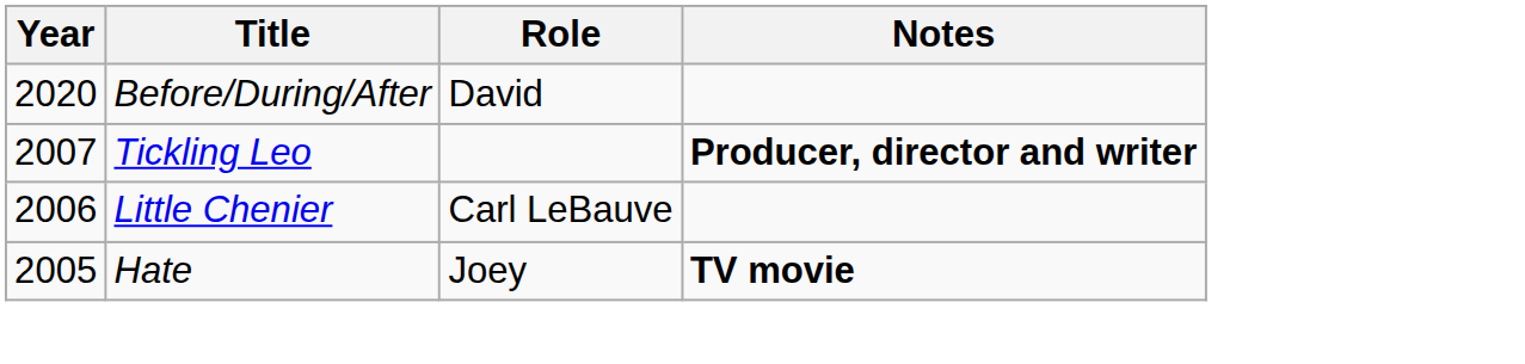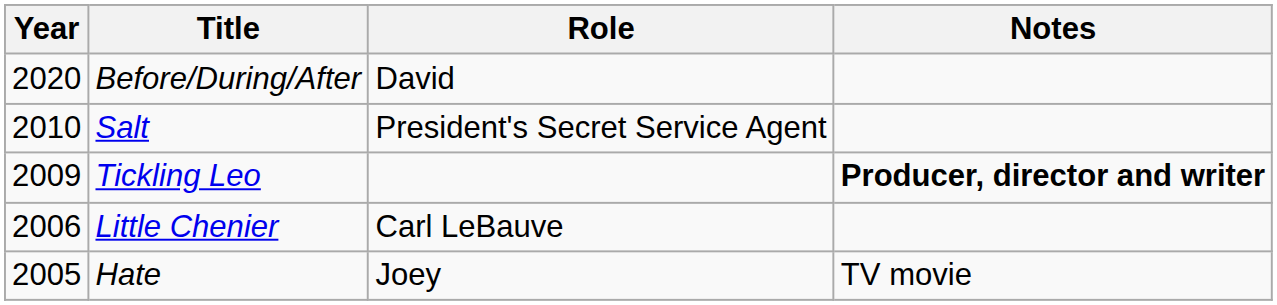 <table class="wikitable" border="1">
 <tr>
 <th>Year</th>
 <th>Title</th>
 <th>Role</th>
 <th>Notes</th>
 </tr>
 <tr>
 <td>2020</td>
 <td><em>Before/During/After</em></td>
 <td>David</td>
 <td></td>
 </tr>
 <tr>
-<td>2007</td>
+<td>2010</td>
+<td><em><a href='#'>Salt</a></em></td>
+<td>President's Secret Service Agent</td>
+<td></td>
+</tr>
+<tr>
+<td>2009</td>
 <td><em><a href='#'>Tickling Leo</a></em></td>
 <td></td>
 <td><strong>Producer, director and writer</strong></td>
 </tr>
 <tr>
 <td>2006</td>
 <td><em><a href='#'>Little Chenier</a></em></td>
 <td>Carl LeBauve</td>
 <td></td>
 </tr>
 <tr>
 <td>2005</td>
 <td><em>Hate</em></td>
 <td>Joey</td>
-<td><strong>TV movie</strong></td>
+<td>TV movie</td>
 </tr>
 </table>
